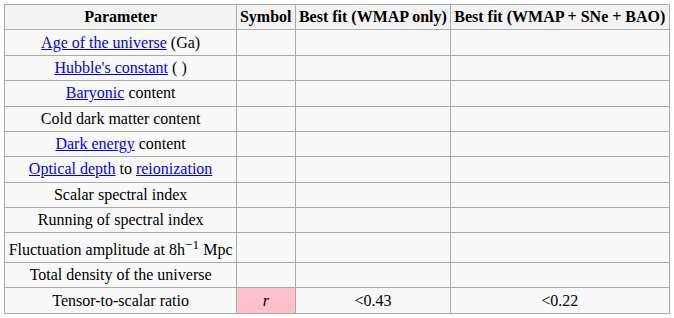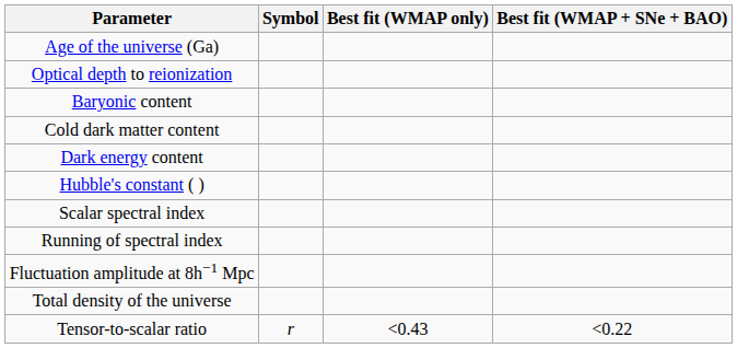 <table class="wikitable" style="margin:1em auto; text-align:center;">
 <tr style="background:#b0c4de; text-align:center;">
 <th>Parameter</th>
 <th>Symbol</th>
 <th>Best fit (WMAP only)</th>
 <th>Best fit (WMAP + SNe + BAO)</th>
 </tr>
 <tr>
 <td><a href='#'>Age of the universe</a> (Ga)</td>
 <td></td>
 <td></td>
 <td></td>
 </tr>
 <tr>
-<td><a href='#'>Hubble's constant</a> (  )</td>
+<td><a href='#'>Optical depth</a> to <a href='#'>reionization</a></td>
 <td></td>
 <td></td>
 <td></td>
 </tr>
 <tr>
 <td><a href='#'>Baryonic</a> content</td>
 <td></td>
 <td></td>
 <td></td>
 </tr>
 <tr>
 <td>Cold dark matter content</td>
 <td></td>
 <td></td>
 <td></td>
 </tr>
 <tr>
 <td><a href='#'>Dark energy</a> content</td>
 <td></td>
 <td></td>
 <td></td>
 </tr>
 <tr>
-<td><a href='#'>Optical depth</a> to <a href='#'>reionization</a></td>
+<td><a href='#'>Hubble's constant</a> (  )</td>
 <td></td>
 <td></td>
 <td></td>
 </tr>
 <tr>
 <td>Scalar spectral index</td>
 <td></td>
 <td></td>
 <td></td>
 </tr>
 <tr>
 <td>Running of spectral index</td>
 <td></td>
 <td></td>
 <td></td>
 </tr>
 <tr>
 <td>Fluctuation amplitude at 8h<sup>−1</sup> Mpc</td>
 <td></td>
 <td></td>
 <td></td>
 </tr>
 <tr>
 <td>Total density of the universe</td>
 <td></td>
 <td></td>
 <td></td>
 </tr>
 <tr>
 <td>Tensor-to-scalar ratio</td>
-<td style="background: pink;"><em>r</em></td>
+<td><em>r</em></td>
 <td><0.43</td>
 <td><0.22</td>
 </tr>
 </table>
